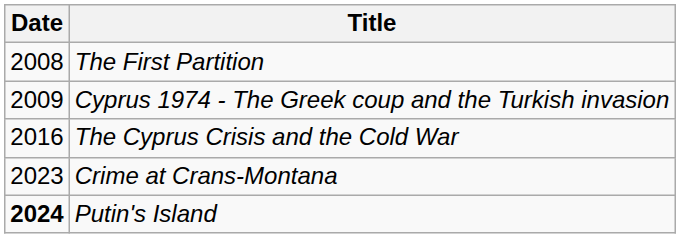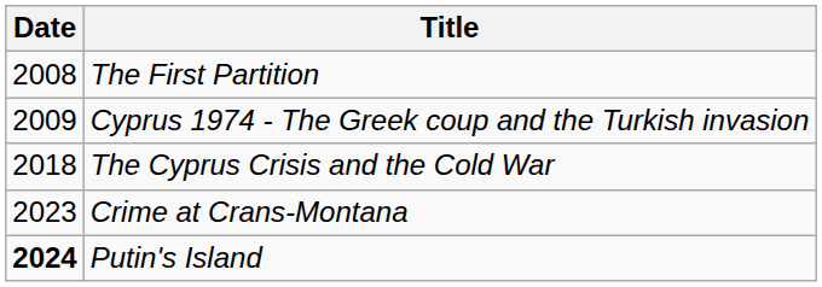 <table class="wikitable">
 <tr>
 <th>Date</th>
 <th>Title</th>
 </tr>
 <tr>
 <td>2008</td>
 <td><em>The First Partition</em></td>
 </tr>
 <tr>
 <td>2009</td>
 <td><em>Cyprus 1974 - The Greek coup and the Turkish invasion</em></td>
 </tr>
 <tr>
-<td>2016</td>
+<td>2018</td>
 <td><em>The Cyprus Crisis and the Cold War</em></td>
 </tr>
 <tr>
 <td>2023</td>
 <td><em>Crime at Crans-Montana</em></td>
 </tr>
 <tr>
 <td><strong>2024</strong></td>
 <td><em>Putin's Island</em></td>
 </tr>
 </table>
